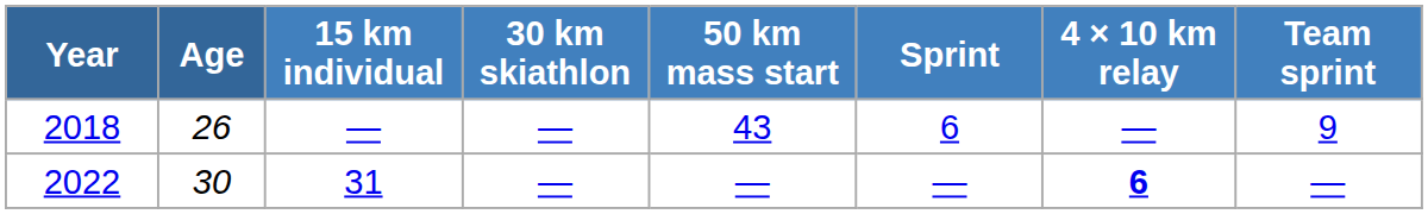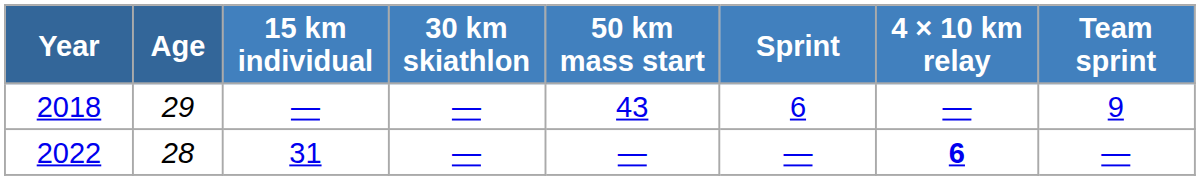 <table class="wikitable" style="font-size:95%; text-align:center; border:grey solid 1px; border-collapse:collapse; background:#ffffff;">
 <tr>
 <th style="background-color:#369; color:white; width:60px;"> Year </th>
 <th style="background-color:#369; color:white; width:40px;"> Age </th>
 <th style="background-color:#4180be; color:white; width:75px;"> 15 km <br> individual </th>
 <th style="background-color:#4180be; color:white; width:75px;"> 30 km <br> skiathlon </th>
 <th style="background-color:#4180be; color:white; width:75px;"> 50 km <br> mass start </th>
 <th style="background-color:#4180be; color:white; width:75px;"> Sprint </th>
 <th style="background-color:#4180be; color:white; width:75px;"> 4 × 10 km <br> relay </th>
 <th style="background-color:#4180be; color:white; width:75px;"> Team <br> sprint </th>
 </tr>
 <tr>
 <td><a href='#'>2018</a></td>
-<td><em>26</em></td>
+<td><em>29</em></td>
 <td><a href='#'>—</a></td>
 <td><a href='#'>—</a></td>
 <td><a href='#'>43</a></td>
 <td><a href='#'>6</a></td>
 <td><a href='#'>—</a></td>
 <td><a href='#'>9</a></td>
 </tr>
 <tr>
 <td><a href='#'>2022</a></td>
-<td><em>30</em></td>
+<td><em>28</em></td>
 <td><a href='#'>31</a></td>
 <td><a href='#'>—</a></td>
 <td><a href='#'>—</a></td>
 <td><a href='#'>—</a></td>
 <td><strong><a href='#'>6</a></strong></td>
 <td><a href='#'>—</a></td>
 </tr>
 </table>
